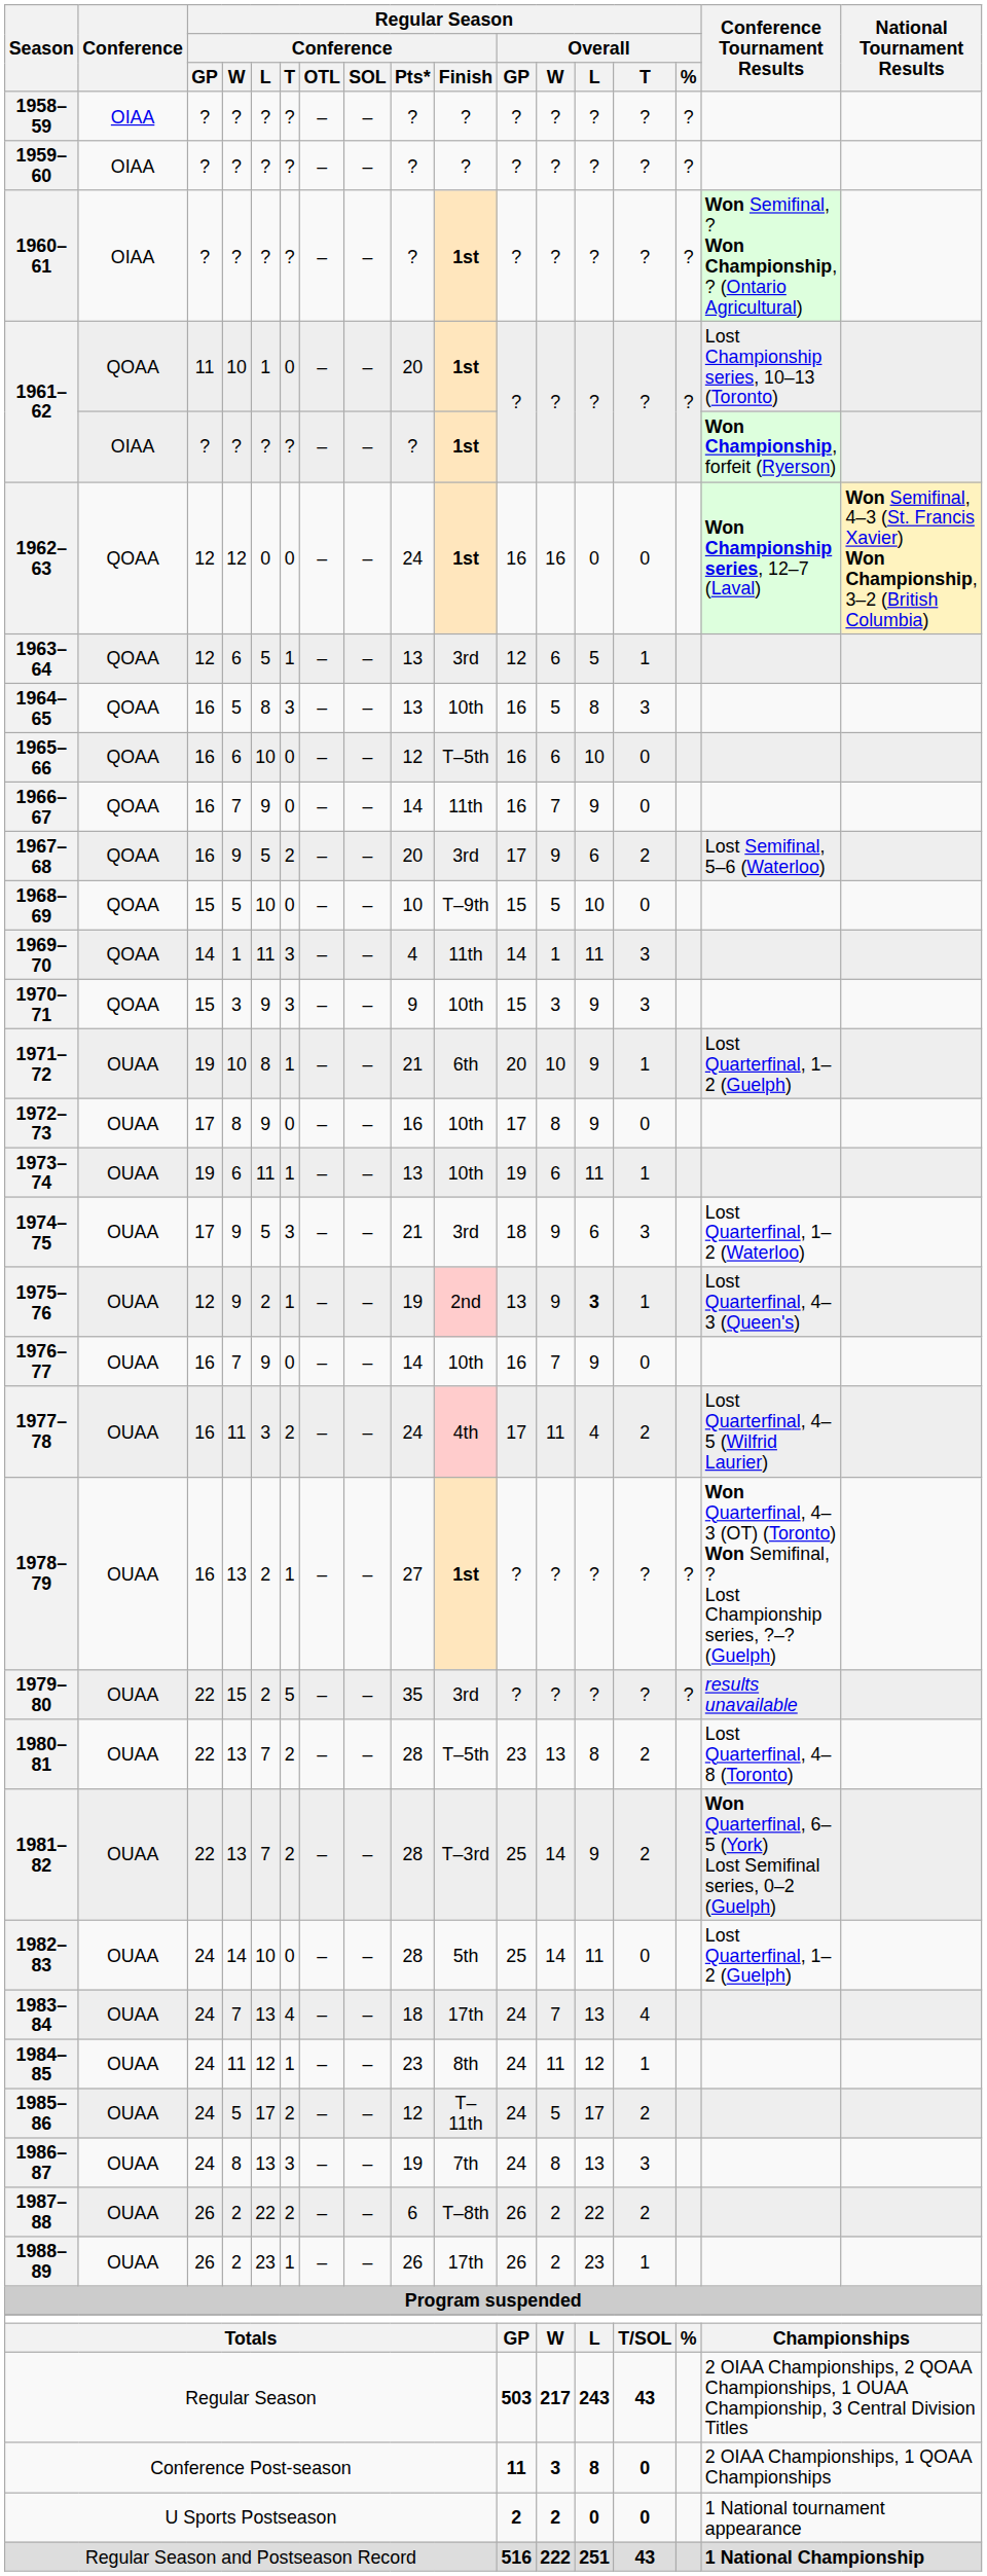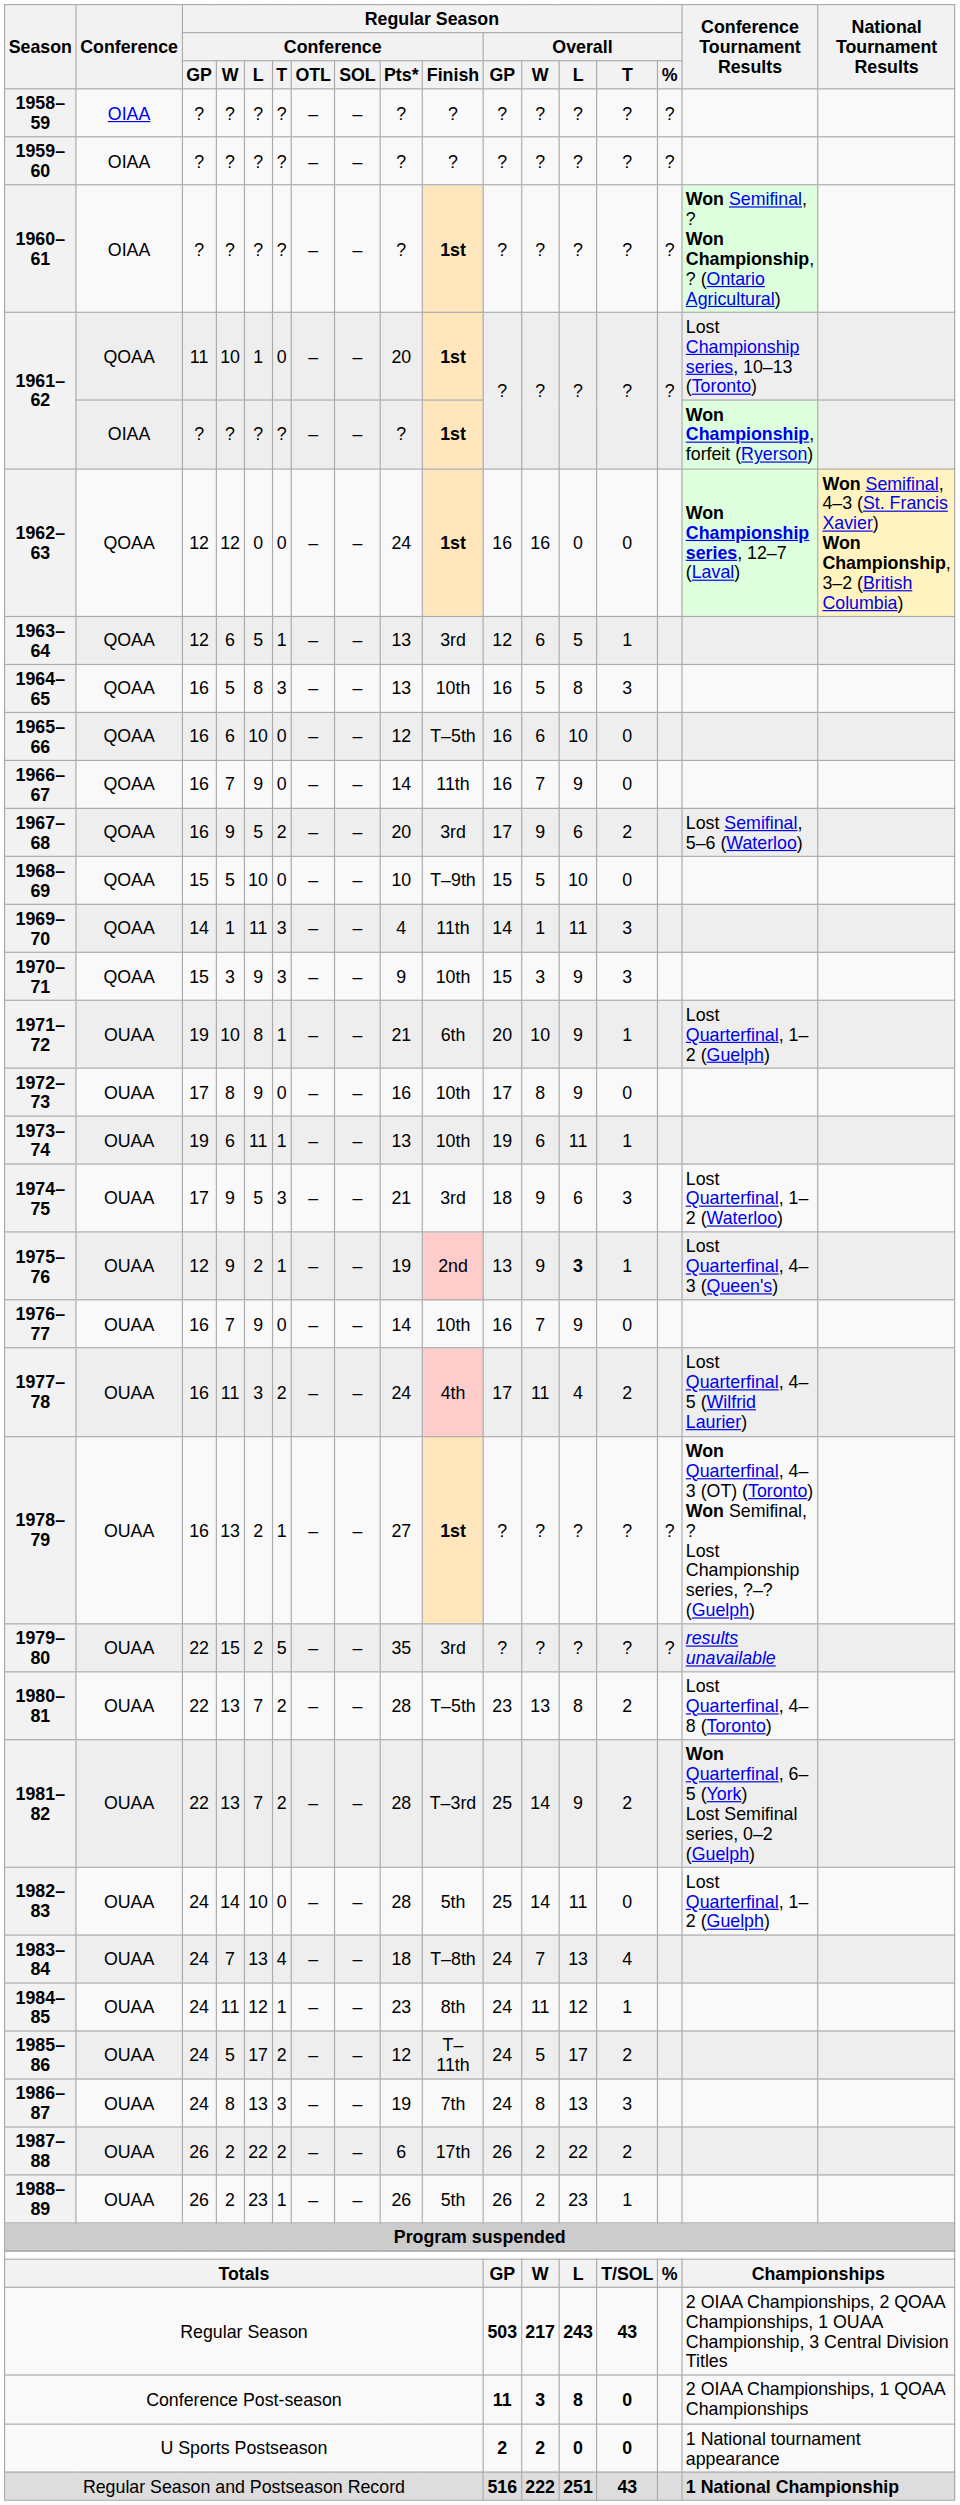 <table class="wikitable" style="text-align: center; font-size: 95%">
 <tr>
 <th rowspan="3">Season</th>
 <th rowspan="3">Conference</th>
 <th colspan="13">Regular Season</th>
 <th rowspan="3">Conference Tournament Results</th>
 <th rowspan="3">National Tournament Results</th>
 </tr>
 <tr>
 <th colspan="8">Conference</th>
 <th colspan="5">Overall</th>
 </tr>
 <tr>
 <th>GP</th>
 <th>W</th>
 <th>L</th>
 <th>T</th>
 <th>OTL</th>
 <th>SOL</th>
 <th>Pts*</th>
 <th>Finish</th>
 <th>GP</th>
 <th>W</th>
 <th>L</th>
 <th>T</th>
 <th>%</th>
 </tr>
 <tr>
 <th>1958–59</th>
 <td><a href='#'>OIAA</a></td>
 <td>?</td>
 <td>?</td>
 <td>?</td>
 <td>?</td>
 <td>–</td>
 <td>–</td>
 <td>?</td>
 <td>?</td>
 <td>?</td>
 <td>?</td>
 <td>?</td>
 <td>?</td>
 <td>?</td>
 <td align="left"></td>
 <td align="left"></td>
 </tr>
 <tr>
 <th>1959–60</th>
 <td>OIAA</td>
 <td>?</td>
 <td>?</td>
 <td>?</td>
 <td>?</td>
 <td>–</td>
 <td>–</td>
 <td>?</td>
 <td>?</td>
 <td>?</td>
 <td>?</td>
 <td>?</td>
 <td>?</td>
 <td>?</td>
 <td align="left"></td>
 <td align="left"></td>
 </tr>
 <tr>
 <th>1960–61</th>
 <td>OIAA</td>
 <td>?</td>
 <td>?</td>
 <td>?</td>
 <td>?</td>
 <td>–</td>
 <td>–</td>
 <td>?</td>
 <td style="background: #FFE6BD;"><strong>1st</strong></td>
 <td>?</td>
 <td>?</td>
 <td>?</td>
 <td>?</td>
 <td>?</td>
 <td bgcolor=ddffdd align="left"><strong>Won</strong> <a href='#'>Semifinal</a>, ?<br><strong>Won Championship</strong>, ? (<a href='#'>Ontario Agricultural</a>)</td>
 <td align="left"></td>
 </tr>
 <tr bgcolor=eeeeee>
 <th rowspan=2>1961–62</th>
 <td>QOAA</td>
 <td>11</td>
 <td>10</td>
 <td>1</td>
 <td>0</td>
 <td>–</td>
 <td>–</td>
 <td>20</td>
 <td style="background: #FFE6BD;"><strong>1st</strong></td>
 <td rowspan=2>?</td>
 <td rowspan=2>?</td>
 <td rowspan=2>?</td>
 <td rowspan=2>?</td>
 <td rowspan=2>?</td>
 <td align="left">Lost <a href='#'>Championship series</a>, 10–13 (<a href='#'>Toronto</a>)</td>
 <td align="left"></td>
 </tr>
 <tr bgcolor=eeeeee>
 <td>OIAA</td>
 <td>?</td>
 <td>?</td>
 <td>?</td>
 <td>?</td>
 <td>–</td>
 <td>–</td>
 <td>?</td>
 <td style="background: #FFE6BD;"><strong>1st</strong></td>
 <td bgcolor=ddffdd align="left"><strong>Won <a href='#'>Championship</a></strong>, forfeit (<a href='#'>Ryerson</a>)</td>
 <td align="left"></td>
 </tr>
 <tr>
 <th>1962–63</th>
 <td>QOAA</td>
 <td>12</td>
 <td>12</td>
 <td>0</td>
 <td>0</td>
 <td>–</td>
 <td>–</td>
 <td>24</td>
 <td style="background: #FFE6BD;"><strong>1st</strong></td>
 <td>16</td>
 <td>16</td>
 <td>0</td>
 <td>0</td>
 <td></td>
 <td bgcolor=ddffdd align="left"><strong>Won <a href='#'>Championship series</a></strong>, 12–7 (<a href='#'>Laval</a>)</td>
 <td bgcolor=FFF3BF align="left"><strong>Won</strong> <a href='#'>Semifinal</a>, 4–3 (<a href='#'>St. Francis Xavier</a>)<br><strong>Won Championship</strong>, 3–2 (<a href='#'>British Columbia</a>)</td>
 </tr>
 <tr bgcolor=eeeeee>
 <th>1963–64</th>
 <td>QOAA</td>
 <td>12</td>
 <td>6</td>
 <td>5</td>
 <td>1</td>
 <td>–</td>
 <td>–</td>
 <td>13</td>
 <td>3rd</td>
 <td>12</td>
 <td>6</td>
 <td>5</td>
 <td>1</td>
 <td></td>
 <td align="left"></td>
 <td align="left"></td>
 </tr>
 <tr>
 <th>1964–65</th>
 <td>QOAA</td>
 <td>16</td>
 <td>5</td>
 <td>8</td>
 <td>3</td>
 <td>–</td>
 <td>–</td>
 <td>13</td>
 <td>10th</td>
 <td>16</td>
 <td>5</td>
 <td>8</td>
 <td>3</td>
 <td></td>
 <td align="left"></td>
 <td align="left"></td>
 </tr>
 <tr bgcolor=eeeeee>
 <th>1965–66</th>
 <td>QOAA</td>
 <td>16</td>
 <td>6</td>
 <td>10</td>
 <td>0</td>
 <td>–</td>
 <td>–</td>
 <td>12</td>
 <td>T–5th</td>
 <td>16</td>
 <td>6</td>
 <td>10</td>
 <td>0</td>
 <td></td>
 <td align="left"></td>
 <td align="left"></td>
 </tr>
 <tr>
 <th>1966–67</th>
 <td>QOAA</td>
 <td>16</td>
 <td>7</td>
 <td>9</td>
 <td>0</td>
 <td>–</td>
 <td>–</td>
 <td>14</td>
 <td>11th</td>
 <td>16</td>
 <td>7</td>
 <td>9</td>
 <td>0</td>
 <td></td>
 <td align="left"></td>
 <td align="left"></td>
 </tr>
 <tr bgcolor=eeeeee>
 <th>1967–68</th>
 <td>QOAA</td>
 <td>16</td>
 <td>9</td>
 <td>5</td>
 <td>2</td>
 <td>–</td>
 <td>–</td>
 <td>20</td>
 <td>3rd</td>
 <td>17</td>
 <td>9</td>
 <td>6</td>
 <td>2</td>
 <td></td>
 <td align="left">Lost <a href='#'>Semifinal</a>, 5–6 (<a href='#'>Waterloo</a>)</td>
 <td align="left"></td>
 </tr>
 <tr>
 <th>1968–69</th>
 <td>QOAA</td>
 <td>15</td>
 <td>5</td>
 <td>10</td>
 <td>0</td>
 <td>–</td>
 <td>–</td>
 <td>10</td>
 <td>T–9th</td>
 <td>15</td>
 <td>5</td>
 <td>10</td>
 <td>0</td>
 <td></td>
 <td align="left"></td>
 <td align="left"></td>
 </tr>
 <tr bgcolor=eeeeee>
 <th>1969–70</th>
 <td>QOAA</td>
 <td>14</td>
 <td>1</td>
 <td>11</td>
 <td>3</td>
 <td>–</td>
 <td>–</td>
 <td>4</td>
 <td>11th</td>
 <td>14</td>
 <td>1</td>
 <td>11</td>
 <td>3</td>
 <td></td>
 <td align="left"></td>
 <td align="left"></td>
 </tr>
 <tr>
 <th>1970–71</th>
 <td>QOAA</td>
 <td>15</td>
 <td>3</td>
 <td>9</td>
 <td>3</td>
 <td>–</td>
 <td>–</td>
 <td>9</td>
 <td>10th</td>
 <td>15</td>
 <td>3</td>
 <td>9</td>
 <td>3</td>
 <td></td>
 <td align="left"></td>
 <td align="left"></td>
 </tr>
 <tr bgcolor=eeeeee>
 <th>1971–72</th>
 <td>OUAA</td>
 <td>19</td>
 <td>10</td>
 <td>8</td>
 <td>1</td>
 <td>–</td>
 <td>–</td>
 <td>21</td>
 <td>6th</td>
 <td>20</td>
 <td>10</td>
 <td>9</td>
 <td>1</td>
 <td></td>
 <td align="left">Lost <a href='#'>Quarterfinal</a>, 1–2 (<a href='#'>Guelph</a>)</td>
 <td align="left"></td>
 </tr>
 <tr>
 <th>1972–73</th>
 <td>OUAA</td>
 <td>17</td>
 <td>8</td>
 <td>9</td>
 <td>0</td>
 <td>–</td>
 <td>–</td>
 <td>16</td>
 <td>10th</td>
 <td>17</td>
 <td>8</td>
 <td>9</td>
 <td>0</td>
 <td></td>
 <td align="left"></td>
 <td align="left"></td>
 </tr>
 <tr bgcolor=eeeeee>
 <th>1973–74</th>
 <td>OUAA</td>
 <td>19</td>
 <td>6</td>
 <td>11</td>
 <td>1</td>
 <td>–</td>
 <td>–</td>
 <td>13</td>
 <td>10th</td>
 <td>19</td>
 <td>6</td>
 <td>11</td>
 <td>1</td>
 <td></td>
 <td align="left"></td>
 <td align="left"></td>
 </tr>
 <tr>
 <th>1974–75</th>
 <td>OUAA</td>
 <td>17</td>
 <td>9</td>
 <td>5</td>
 <td>3</td>
 <td>–</td>
 <td>–</td>
 <td>21</td>
 <td>3rd</td>
 <td>18</td>
 <td>9</td>
 <td>6</td>
 <td>3</td>
 <td></td>
 <td align="left">Lost <a href='#'>Quarterfinal</a>, 1–2 (<a href='#'>Waterloo</a>)</td>
 <td align="left"></td>
 </tr>
 <tr bgcolor=eeeeee>
 <th>1975–76</th>
 <td>OUAA</td>
 <td>12</td>
 <td>9</td>
 <td>2</td>
 <td>1</td>
 <td>–</td>
 <td>–</td>
 <td>19</td>
 <td bgcolor=ffcccc>2nd</td>
 <td>13</td>
 <td>9</td>
 <td><strong>3</strong></td>
 <td>1</td>
 <td></td>
 <td align="left">Lost <a href='#'>Quarterfinal</a>, 4–3 (<a href='#'>Queen's</a>)</td>
 <td align="left"></td>
 </tr>
 <tr>
 <th>1976–77</th>
 <td>OUAA</td>
 <td>16</td>
 <td>7</td>
 <td>9</td>
 <td>0</td>
 <td>–</td>
 <td>–</td>
 <td>14</td>
 <td>10th</td>
 <td>16</td>
 <td>7</td>
 <td>9</td>
 <td>0</td>
 <td></td>
 <td align="left"></td>
 <td align="left"></td>
 </tr>
 <tr bgcolor=eeeeee>
 <th>1977–78</th>
 <td>OUAA</td>
 <td>16</td>
 <td>11</td>
 <td>3</td>
 <td>2</td>
 <td>–</td>
 <td>–</td>
 <td>24</td>
 <td bgcolor=ffcccc>4th</td>
 <td>17</td>
 <td>11</td>
 <td>4</td>
 <td>2</td>
 <td></td>
 <td align="left">Lost <a href='#'>Quarterfinal</a>, 4–5 (<a href='#'>Wilfrid Laurier</a>)</td>
 <td align="left"></td>
 </tr>
 <tr>
 <th>1978–79</th>
 <td>OUAA</td>
 <td>16</td>
 <td>13</td>
 <td>2</td>
 <td>1</td>
 <td>–</td>
 <td>–</td>
 <td>27</td>
 <td style="background: #FFE6BD;"><strong>1st</strong></td>
 <td>?</td>
 <td>?</td>
 <td>?</td>
 <td>?</td>
 <td>?</td>
 <td align="left"><strong>Won</strong> <a href='#'>Quarterfinal</a>, 4–3 (OT) (<a href='#'>Toronto</a>)<br><strong>Won</strong> Semifinal, ?<br>Lost Championship series, ?–? (<a href='#'>Guelph</a>)</td>
 <td align="left"></td>
 </tr>
 <tr bgcolor=eeeeee>
 <th>1979–80</th>
 <td>OUAA</td>
 <td>22</td>
 <td>15</td>
 <td>2</td>
 <td>5</td>
 <td>–</td>
 <td>–</td>
 <td>35</td>
 <td>3rd</td>
 <td>?</td>
 <td>?</td>
 <td>?</td>
 <td>?</td>
 <td>?</td>
 <td align="left"><em><a href='#'>results unavailable</a></em></td>
 <td align="left"></td>
 </tr>
 <tr>
 <th>1980–81</th>
 <td>OUAA</td>
 <td>22</td>
 <td>13</td>
 <td>7</td>
 <td>2</td>
 <td>–</td>
 <td>–</td>
 <td>28</td>
 <td>T–5th</td>
 <td>23</td>
 <td>13</td>
 <td>8</td>
 <td>2</td>
 <td></td>
 <td align="left">Lost <a href='#'>Quarterfinal</a>, 4–8 (<a href='#'>Toronto</a>)</td>
 <td align="left"></td>
 </tr>
 <tr bgcolor=eeeeee>
 <th>1981–82</th>
 <td>OUAA</td>
 <td>22</td>
 <td>13</td>
 <td>7</td>
 <td>2</td>
 <td>–</td>
 <td>–</td>
 <td>28</td>
 <td>T–3rd</td>
 <td>25</td>
 <td>14</td>
 <td>9</td>
 <td>2</td>
 <td></td>
 <td align="left"><strong>Won</strong> <a href='#'>Quarterfinal</a>, 6–5 (<a href='#'>York</a>)<br>Lost Semifinal series, 0–2 (<a href='#'>Guelph</a>)</td>
 <td align="left"></td>
 </tr>
 <tr>
 <th>1982–83</th>
 <td>OUAA</td>
 <td>24</td>
 <td>14</td>
 <td>10</td>
 <td>0</td>
 <td>–</td>
 <td>–</td>
 <td>28</td>
 <td>5th</td>
 <td>25</td>
 <td>14</td>
 <td>11</td>
 <td>0</td>
 <td></td>
 <td align="left">Lost <a href='#'>Quarterfinal</a>, 1–2 (<a href='#'>Guelph</a>)</td>
 <td align="left"></td>
 </tr>
 <tr bgcolor=eeeeee>
 <th>1983–84</th>
 <td>OUAA</td>
 <td>24</td>
 <td>7</td>
 <td>13</td>
 <td>4</td>
 <td>–</td>
 <td>–</td>
 <td>18</td>
-<td>17th</td>
+<td>T–8th</td>
 <td>24</td>
 <td>7</td>
 <td>13</td>
 <td>4</td>
 <td></td>
 <td align="left"></td>
 <td align="left"></td>
 </tr>
 <tr>
 <th>1984–85</th>
 <td>OUAA</td>
 <td>24</td>
 <td>11</td>
 <td>12</td>
 <td>1</td>
 <td>–</td>
 <td>–</td>
 <td>23</td>
 <td>8th</td>
 <td>24</td>
 <td>11</td>
 <td>12</td>
 <td>1</td>
 <td></td>
 <td align="left"></td>
 <td align="left"></td>
 </tr>
 <tr bgcolor=eeeeee>
 <th>1985–86</th>
 <td>OUAA</td>
 <td>24</td>
 <td>5</td>
 <td>17</td>
 <td>2</td>
 <td>–</td>
 <td>–</td>
 <td>12</td>
 <td>T–11th</td>
 <td>24</td>
 <td>5</td>
 <td>17</td>
 <td>2</td>
 <td></td>
 <td align="left"></td>
 <td align="left"></td>
 </tr>
 <tr>
 <th>1986–87</th>
 <td>OUAA</td>
 <td>24</td>
 <td>8</td>
 <td>13</td>
 <td>3</td>
 <td>–</td>
 <td>–</td>
 <td>19</td>
 <td>7th</td>
 <td>24</td>
 <td>8</td>
 <td>13</td>
 <td>3</td>
 <td></td>
 <td align="left"></td>
 <td align="left"></td>
 </tr>
 <tr bgcolor=eeeeee>
 <th>1987–88</th>
 <td>OUAA</td>
 <td>26</td>
 <td>2</td>
 <td>22</td>
 <td>2</td>
 <td>–</td>
 <td>–</td>
 <td>6</td>
-<td>T–8th</td>
+<td>17th</td>
 <td>26</td>
 <td>2</td>
 <td>22</td>
 <td>2</td>
 <td></td>
 <td align="left"></td>
 <td align="left"></td>
 </tr>
 <tr>
 <th>1988–89</th>
 <td>OUAA</td>
 <td>26</td>
 <td>2</td>
 <td>23</td>
 <td>1</td>
 <td>–</td>
 <td>–</td>
 <td>26</td>
-<td>17th</td>
+<td>5th</td>
 <td>26</td>
 <td>2</td>
 <td>23</td>
 <td>1</td>
 <td></td>
 <td align="left"></td>
 <td align="left"></td>
 </tr>
 <tr>
 <td bgcolor=cccccc colspan="18"><strong>Program suspended</strong></td>
 </tr>
 <tr>
 </tr>
 <tr ->
 </tr>
 <tr>
 <td colspan="17" style="background:#fff;"></td>
 </tr>
 <tr>
 <th colspan="10">Totals</th>
 <th>GP</th>
 <th>W</th>
 <th>L</th>
 <th>T/SOL</th>
 <th>%</th>
 <th colspan="2">Championships</th>
 </tr>
 <tr>
 <td colspan="10">Regular Season</td>
 <td><strong>503</strong></td>
 <td><strong>217</strong></td>
 <td><strong>243</strong></td>
 <td><strong>43</strong></td>
 <td><strong></strong></td>
 <td colspan="2" align="left">2 OIAA Championships, 2 QOAA Championships, 1 OUAA Championship, 3 Central Division Titles</td>
 </tr>
 <tr>
 <td colspan="10">Conference Post-season</td>
 <td><strong>11</strong></td>
 <td><strong>3</strong></td>
 <td><strong>8</strong></td>
 <td><strong>0</strong></td>
 <td><strong></strong></td>
 <td colspan="2" align="left">2 OIAA Championships, 1 QOAA Championships</td>
 </tr>
 <tr>
 <td colspan="10">U Sports Postseason</td>
 <td><strong>2</strong></td>
 <td><strong>2</strong></td>
 <td><strong>0</strong></td>
 <td><strong>0</strong></td>
 <td><strong></strong></td>
 <td colspan="2" align="left">1 National tournament appearance</td>
 </tr>
 <tr bgcolor=dddddd>
 <td colspan="10">Regular Season and Postseason Record</td>
 <td><strong>516</strong></td>
 <td><strong>222</strong></td>
 <td><strong>251</strong></td>
 <td><strong>43</strong></td>
 <td><strong></strong></td>
 <td colspan="2" align="left"><strong>1 National Championship</strong></td>
 </tr>
 </table>
